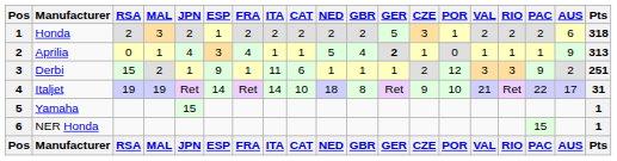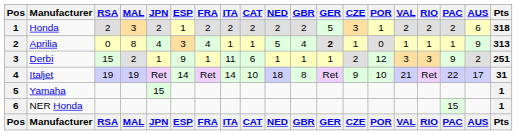 <table class="wikitable" style="font-size: 85%; text-align:center">
 <tr valign="top">
 <th valign="middle">Pos</th>
 <th valign="middle">Manufacturer</th>
 <th><a href='#'>RSA</a><br></th>
 <th><a href='#'>MAL</a><br></th>
 <th><a href='#'>JPN</a><br></th>
 <th><a href='#'>ESP</a><br></th>
 <th><a href='#'>FRA</a><br></th>
 <th><a href='#'>ITA</a><br></th>
 <th><a href='#'>CAT</a><br></th>
 <th><a href='#'>NED</a><br></th>
 <th><a href='#'>GBR</a><br></th>
 <th><a href='#'>GER</a><br></th>
 <th><a href='#'>CZE</a><br></th>
 <th><a href='#'>POR</a><br></th>
 <th><a href='#'>VAL</a><br></th>
 <th><a href='#'>RIO</a><br></th>
 <th><a href='#'>PAC</a><br></th>
 <th><a href='#'>AUS</a><br></th>
 <th valign="middle">Pts</th>
 </tr>
 <tr>
 <th>1</th>
 <td align="left"> <a href='#'>Honda</a></td>
 <td style="background:#dfdfdf;">2</td>
 <td style="background:#ffdf9f;">3</td>
 <td style="background:#dfdfdf;">2</td>
 <td style="background:#ffffbf;">1</td>
 <td style="background:#dfdfdf;">2</td>
 <td style="background:#dfdfdf;">2</td>
 <td style="background:#dfdfdf;">2</td>
 <td style="background:#dfdfdf;">2</td>
 <td style="background:#dfdfdf;">2</td>
 <td style="background:#dfffdf;">5</td>
 <td style="background:#ffdf9f;">3</td>
 <td style="background:#ffffbf;">1</td>
 <td style="background:#dfdfdf;">2</td>
 <td style="background:#dfdfdf;">2</td>
 <td style="background:#dfdfdf;">2</td>
 <td style="background:#ffffbf;">6</td>
 <th>318</th>
 </tr>
 <tr>
 <th>2</th>
 <td align="left"> <a href='#'>Aprilia</a></td>
 <td style="background:#ffffbf;">0</td>
-<td style="background:#ffffbf;">1</td>
+<td style="background:#ffffbf;">8</td>
 <td style="background:#dfffdf;">4</td>
 <td style="background:#ffdf9f;">3</td>
 <td style="background:#dfffdf;">4</td>
 <td style="background:#ffffbf;">1</td>
 <td style="background:#ffffbf;">1</td>
 <td style="background:#dfffdf;">5</td>
 <td style="background:#dfffdf;">4</td>
 <td style="background:#dfdfdf;"><strong>2</strong></td>
 <td style="background:#ffffbf;">1</td>
 <td style="background:#dfdfdf;">0</td>
 <td style="background:#ffffbf;">1</td>
 <td style="background:#ffffbf;">1</td>
 <td style="background:#ffffbf;">1</td>
 <td style="background:#dfffdf;">9</td>
 <th>313</th>
 </tr>
 <tr>
 <th>3</th>
 <td align="left"> <a href='#'>Derbi</a></td>
 <td style="background:#dfffdf;">15</td>
 <td style="background:#dfdfdf;">2</td>
 <td style="background:#ffffbf;">1</td>
 <td style="background:#dfffdf;">9</td>
 <td style="background:#ffffbf;">1</td>
 <td style="background:#dfffdf;">11</td>
 <td style="background:#dfffdf;">6</td>
 <td style="background:#ffffbf;">1</td>
 <td style="background:#ffffbf;">1</td>
 <td style="background:#ffffbf;">1</td>
 <td style="background:#dfdfdf;">2</td>
 <td style="background:#dfffdf;">12</td>
 <td style="background:#ffdf9f;">3</td>
 <td style="background:#ffdf9f;">3</td>
 <td style="background:#dfffdf;">9</td>
 <td style="background:#dfdfdf;">2</td>
 <th>251</th>
 </tr>
 <tr>
 <th>4</th>
 <td align="left"> <a href='#'>Italjet</a></td>
 <td style="background:#cfcfff;">19</td>
 <td style="background:#cfcfff;">19</td>
 <td style="background:#efcfff;">Ret</td>
 <td style="background:#dfffdf;">14</td>
 <td style="background:#efcfff;">Ret</td>
 <td style="background:#dfffdf;">14</td>
 <td style="background:#dfffdf;">10</td>
 <td style="background:#cfcfff;">18</td>
 <td style="background:#dfffdf;">8</td>
 <td style="background:#efcfff;">Ret</td>
 <td style="background:#dfffdf;">9</td>
 <td style="background:#dfffdf;">10</td>
 <td style="background:#cfcfff;">21</td>
 <td style="background:#efcfff;">Ret</td>
 <td style="background:#cfcfff;">22</td>
 <td style="background:#cfcfff;">17</td>
 <th>31</th>
 </tr>
 <tr>
 <th>5</th>
 <td align="left"> <a href='#'>Yamaha</a></td>
 <td></td>
 <td></td>
 <td style="background:#dfffdf;">15</td>
 <td></td>
 <td></td>
 <td></td>
 <td></td>
 <td></td>
 <td></td>
 <td></td>
 <td></td>
 <td></td>
 <td></td>
 <td></td>
 <td></td>
 <td></td>
 <th>1</th>
 </tr>
 <tr>
 <th>6</th>
 <td align="left"> NER <a href='#'>Honda</a></td>
 <td></td>
 <td></td>
 <td></td>
 <td></td>
 <td></td>
 <td></td>
 <td></td>
 <td></td>
 <td></td>
 <td></td>
 <td></td>
 <td></td>
 <td></td>
 <td></td>
 <td style="background:#dfffdf;">15</td>
 <td></td>
 <th>1</th>
 </tr>
 <tr valign="top">
 <th valign="middle">Pos</th>
 <th valign="middle">Manufacturer</th>
 <th><a href='#'>RSA</a><br></th>
 <th><a href='#'>MAL</a><br></th>
 <th><a href='#'>JPN</a><br></th>
 <th><a href='#'>ESP</a><br></th>
 <th><a href='#'>FRA</a><br></th>
 <th><a href='#'>ITA</a><br></th>
 <th><a href='#'>CAT</a><br></th>
 <th><a href='#'>NED</a><br></th>
 <th><a href='#'>GBR</a><br></th>
 <th><a href='#'>GER</a><br></th>
 <th><a href='#'>CZE</a><br></th>
 <th><a href='#'>POR</a><br></th>
 <th><a href='#'>VAL</a><br></th>
 <th><a href='#'>RIO</a><br></th>
 <th><a href='#'>PAC</a><br></th>
 <th><a href='#'>AUS</a><br></th>
 <th valign="middle">Pts</th>
 </tr>
 </table>
